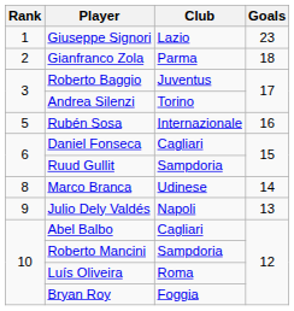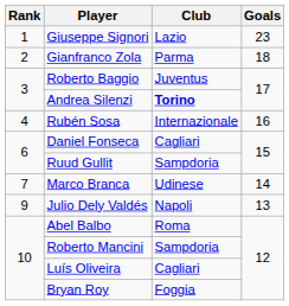 <table class="wikitable" style="text-align:center">
 <tr>
 <th>Rank</th>
 <th>Player</th>
 <th>Club</th>
 <th>Goals</th>
 </tr>
 <tr>
 <td>1</td>
 <td align="left"> <a href='#'>Giuseppe Signori</a></td>
 <td align="left"><a href='#'>Lazio</a></td>
 <td>23</td>
 </tr>
 <tr>
 <td>2</td>
 <td align="left"> <a href='#'>Gianfranco Zola</a></td>
 <td align="left"><a href='#'>Parma</a></td>
 <td>18</td>
 </tr>
 <tr>
 <td rowspan="2">3</td>
 <td align="left"> <a href='#'>Roberto Baggio</a></td>
 <td align="left"><a href='#'>Juventus</a></td>
 <td rowspan="2">17</td>
 </tr>
 <tr>
 <td align="left"> <a href='#'>Andrea Silenzi</a></td>
-<td align="left"><a href='#'>Torino</a></td>
+<td align="left"><strong><a href='#'>Torino</a></strong></td>
 </tr>
 <tr>
-<td>5</td>
+<td>4</td>
 <td align="left"> <a href='#'>Rubén Sosa</a></td>
 <td align="left"><a href='#'>Internazionale</a></td>
 <td>16</td>
 </tr>
 <tr>
 <td rowspan="2">6</td>
 <td align="left"> <a href='#'>Daniel Fonseca</a></td>
 <td align="left"><a href='#'>Cagliari</a></td>
 <td rowspan="2">15</td>
 </tr>
 <tr>
 <td align="left"> <a href='#'>Ruud Gullit</a></td>
 <td align="left"><a href='#'>Sampdoria</a></td>
 </tr>
 <tr>
-<td>8</td>
+<td>7</td>
 <td align="left"> <a href='#'>Marco Branca</a></td>
 <td align="left"><a href='#'>Udinese</a></td>
 <td>14</td>
 </tr>
 <tr>
 <td>9</td>
 <td align="left"> <a href='#'>Julio Dely Valdés</a></td>
 <td align="left"><a href='#'>Napoli</a></td>
 <td>13</td>
 </tr>
 <tr>
 <td rowspan="4">10</td>
 <td align="left"> <a href='#'>Abel Balbo</a></td>
-<td align="left"><a href='#'>Cagliari</a></td>
+<td align="left"><a href='#'>Roma</a></td>
 <td rowspan="4">12</td>
 </tr>
 <tr>
 <td align="left"> <a href='#'>Roberto Mancini</a></td>
 <td align="left"><a href='#'>Sampdoria</a></td>
 </tr>
 <tr>
 <td align="left"> <a href='#'>Luís Oliveira</a></td>
-<td align="left"><a href='#'>Roma</a></td>
+<td align="left"><a href='#'>Cagliari</a></td>
 </tr>
 <tr>
 <td align="left"> <a href='#'>Bryan Roy</a></td>
 <td align="left"><a href='#'>Foggia</a></td>
 </tr>
 </table>
